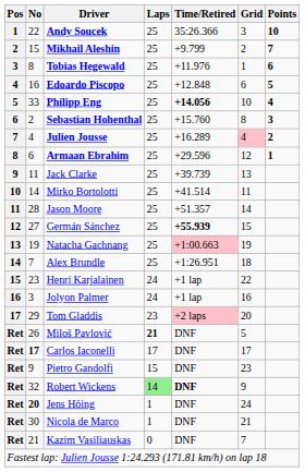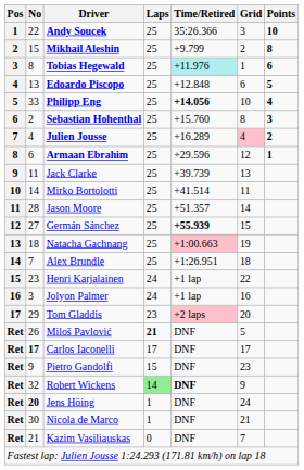 <table class="wikitable" style="font-size:95%">
 <tr>
 <th>Pos</th>
 <th>No</th>
 <th>Driver</th>
 <th>Laps</th>
 <th>Time/Retired</th>
 <th>Grid</th>
 <th>Points</th>
 </tr>
 <tr>
 <th>1</th>
 <td>22</td>
 <td> <strong><a href='#'>Andy Soucek</a></strong></td>
 <td>25</td>
 <td>35:26.366</td>
 <td>3</td>
 <td><strong>10</strong></td>
 </tr>
 <tr>
 <th>2</th>
 <td>15</td>
 <td> <strong><a href='#'>Mikhail Aleshin</a></strong></td>
 <td>25</td>
 <td>+9.799</td>
 <td>2</td>
-<td><strong>7</strong></td>
+<td><strong>8</strong></td>
 </tr>
 <tr>
 <th>3</th>
 <td>8</td>
 <td> <strong><a href='#'>Tobias Hegewald</a></strong></td>
 <td>25</td>
-<td>+11.976</td>
+<td style="background: paleturquoise;">+11.976</td>
 <td>1</td>
 <td><strong>6</strong></td>
 </tr>
 <tr>
 <th>4</th>
-<td>16</td>
+<td>13</td>
 <td> <strong><a href='#'>Edoardo Piscopo</a></strong></td>
 <td>25</td>
 <td>+12.848</td>
 <td>6</td>
 <td><strong>5</strong></td>
 </tr>
 <tr>
 <th>5</th>
 <td>33</td>
 <td> <strong><a href='#'>Philipp Eng</a></strong></td>
 <td>25</td>
 <td><strong>+14.056</strong></td>
 <td>10</td>
 <td><strong>4</strong></td>
 </tr>
 <tr>
 <th>6</th>
 <td>2</td>
 <td> <strong><a href='#'>Sebastian Hohenthal</a></strong></td>
 <td>25</td>
 <td>+15.760</td>
 <td>8</td>
 <td><strong>3</strong></td>
 </tr>
 <tr>
 <th>7</th>
 <td>4</td>
 <td> <strong><a href='#'>Julien Jousse</a></strong></td>
 <td>25</td>
 <td>+16.289</td>
 <td style="background: pink;">4</td>
 <td><strong>2</strong></td>
 </tr>
 <tr>
 <th>8</th>
 <td>6</td>
 <td> <strong><a href='#'>Armaan Ebrahim</a></strong></td>
 <td>25</td>
 <td>+29.596</td>
 <td>12</td>
 <td><strong>1</strong></td>
 </tr>
 <tr>
 <th>9</th>
 <td>11</td>
 <td> <a href='#'>Jack Clarke</a></td>
 <td>25</td>
 <td>+39.739</td>
 <td>13</td>
 <td></td>
 </tr>
 <tr>
 <th>10</th>
 <td>14</td>
 <td> <a href='#'>Mirko Bortolotti</a></td>
 <td>25</td>
 <td>+41.514</td>
 <td>11</td>
 <td></td>
 </tr>
 <tr>
 <th>11</th>
 <td>28</td>
 <td> <a href='#'>Jason Moore</a></td>
 <td>25</td>
 <td>+51.357</td>
 <td>14</td>
 <td></td>
 </tr>
 <tr>
 <th>12</th>
 <td>27</td>
 <td> <a href='#'>Germán Sánchez</a></td>
 <td>25</td>
 <td><strong>+55.939</strong></td>
 <td>15</td>
 <td></td>
 </tr>
 <tr>
 <th>13</th>
-<td>19</td>
+<td>18</td>
 <td> <a href='#'>Natacha Gachnang</a></td>
 <td>25</td>
 <td style="background: pink;">+1:00.663</td>
 <td>19</td>
 <td></td>
 </tr>
 <tr>
 <th>14</th>
 <td>7</td>
 <td> <a href='#'>Alex Brundle</a></td>
 <td>25</td>
 <td>+1:26.951</td>
 <td>18</td>
 <td></td>
 </tr>
 <tr>
 <th>15</th>
 <td>23</td>
 <td> <a href='#'>Henri Karjalainen</a></td>
 <td>24</td>
 <td>+1 lap</td>
 <td>22</td>
 <td></td>
 </tr>
 <tr>
 <th>16</th>
 <td>3</td>
 <td> <a href='#'>Jolyon Palmer</a></td>
 <td>24</td>
 <td>+1 lap</td>
 <td>16</td>
 <td></td>
 </tr>
 <tr>
 <th>17</th>
 <td>29</td>
 <td> <a href='#'>Tom Gladdis</a></td>
 <td>23</td>
 <td style="background: pink;">+2 laps</td>
 <td>20</td>
 <td></td>
 </tr>
 <tr>
 <th>Ret</th>
 <td>26</td>
 <td> <a href='#'>Miloš Pavlović</a></td>
 <td><strong>21</strong></td>
 <td>DNF</td>
 <td>5</td>
 <td></td>
 </tr>
 <tr>
 <th>Ret</th>
 <td><strong>17</strong></td>
 <td> <a href='#'>Carlos Iaconelli</a></td>
 <td>17</td>
 <td>DNF</td>
 <td>17</td>
 <td></td>
 </tr>
 <tr>
 <th>Ret</th>
 <td>9</td>
 <td> <a href='#'>Pietro Gandolfi</a></td>
 <td>15</td>
 <td>DNF</td>
 <td>23</td>
 <td></td>
 </tr>
 <tr>
 <th>Ret</th>
 <td>32</td>
 <td> <a href='#'>Robert Wickens</a></td>
 <td style="background: lightgreen;">14</td>
 <td><strong>DNF</strong></td>
 <td>9</td>
 <td></td>
 </tr>
 <tr>
 <th>Ret</th>
 <td><strong>20</strong></td>
 <td> <a href='#'>Jens Höing</a></td>
 <td>1</td>
 <td>DNF</td>
 <td>24</td>
 <td></td>
 </tr>
 <tr>
 <th>Ret</th>
 <td>30</td>
 <td> <a href='#'>Nicola de Marco</a></td>
 <td>1</td>
 <td>DNF</td>
 <td>21</td>
 <td></td>
 </tr>
 <tr>
 <th>Ret</th>
 <td>21</td>
 <td> <a href='#'>Kazim Vasiliauskas</a></td>
 <td>0</td>
 <td>DNF</td>
 <td>7</td>
 <td></td>
 </tr>
 <tr>
 <td colspan=8><em>Fastest lap: <a href='#'>Julien Jousse</a> 1:24.293 (171.81 km/h) on lap 18</em></td>
 </tr>
 </table>
